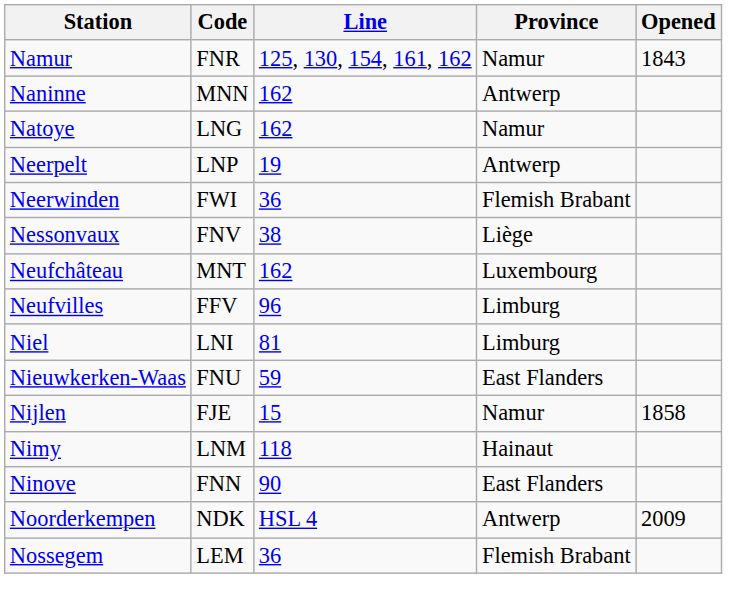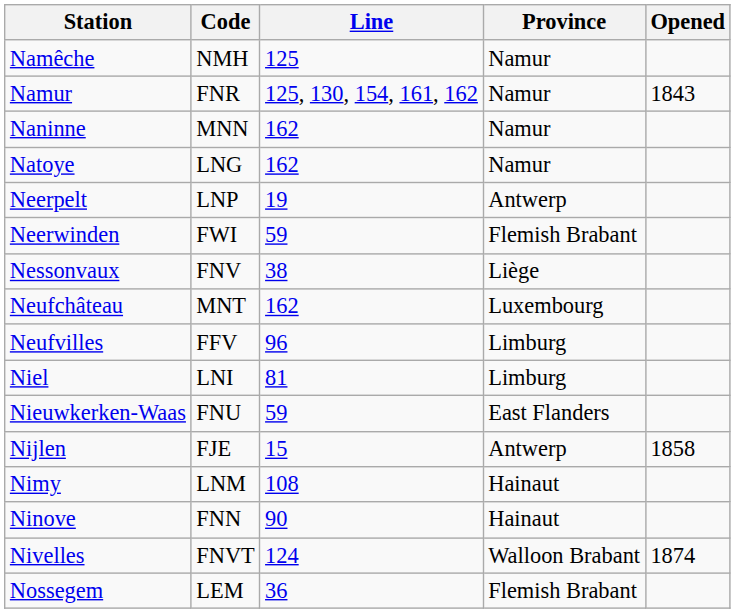 <table class="wikitable sortable">
 <tr>
 <th>Station</th>
 <th>Code</th>
 <th><a href='#'>Line</a></th>
 <th>Province</th>
 <th>Opened</th>
+</tr>
+<tr>
+<td><a href='#'>Namêche</a></td>
+<td>NMH</td>
+<td><a href='#'>125</a></td>
+<td>Namur</td>
+<td></td>
 </tr>
 <tr>
 <td><a href='#'>Namur</a></td>
 <td>FNR</td>
 <td><a href='#'>125</a>, <a href='#'>130</a>, <a href='#'>154</a>, <a href='#'>161</a>, <a href='#'>162</a></td>
 <td>Namur</td>
 <td>1843</td>
 </tr>
 <tr>
 <td><a href='#'>Naninne</a></td>
 <td>MNN</td>
 <td><a href='#'>162</a></td>
-<td>Antwerp</td>
+<td>Namur</td>
 <td></td>
 </tr>
 <tr>
 <td><a href='#'>Natoye</a></td>
 <td>LNG</td>
 <td><a href='#'>162</a></td>
 <td>Namur</td>
 <td></td>
 </tr>
 <tr>
 <td><a href='#'>Neerpelt</a></td>
 <td>LNP</td>
 <td><a href='#'>19</a></td>
 <td>Antwerp</td>
 <td></td>
 </tr>
 <tr>
 <td><a href='#'>Neerwinden</a></td>
 <td>FWI</td>
-<td><a href='#'>36</a></td>
+<td><a href='#'>59</a></td>
 <td>Flemish Brabant</td>
 <td></td>
 </tr>
 <tr>
 <td><a href='#'>Nessonvaux</a></td>
 <td>FNV</td>
 <td><a href='#'>38</a></td>
 <td>Liège</td>
 <td></td>
 </tr>
 <tr>
 <td><a href='#'>Neufchâteau</a></td>
 <td>MNT</td>
 <td><a href='#'>162</a></td>
 <td>Luxembourg</td>
 <td></td>
 </tr>
 <tr>
 <td><a href='#'>Neufvilles</a></td>
 <td>FFV</td>
 <td><a href='#'>96</a></td>
 <td>Limburg</td>
 <td></td>
 </tr>
 <tr>
 <td><a href='#'>Niel</a></td>
 <td>LNI</td>
 <td><a href='#'>81</a></td>
 <td>Limburg</td>
 <td></td>
 </tr>
 <tr>
 <td><a href='#'>Nieuwkerken-Waas</a></td>
 <td>FNU</td>
 <td><a href='#'>59</a></td>
 <td>East Flanders</td>
 <td></td>
 </tr>
 <tr>
 <td><a href='#'>Nijlen</a></td>
 <td>FJE</td>
 <td><a href='#'>15</a></td>
-<td>Namur</td>
+<td>Antwerp</td>
 <td>1858</td>
 </tr>
 <tr>
 <td><a href='#'>Nimy</a></td>
 <td>LNM</td>
-<td><a href='#'>118</a></td>
+<td><a href='#'>108</a></td>
 <td>Hainaut</td>
 <td></td>
 </tr>
 <tr>
 <td><a href='#'>Ninove</a></td>
 <td>FNN</td>
 <td><a href='#'>90</a></td>
-<td>East Flanders</td>
+<td>Hainaut</td>
 <td></td>
 </tr>
 <tr>
-<td><a href='#'>Noorderkempen</a></td>
-<td>NDK</td>
-<td><a href='#'>HSL 4</a></td>
-<td>Antwerp</td>
-<td>2009</td>
+<td><a href='#'>Nivelles</a></td>
+<td>FNVT</td>
+<td><a href='#'>124</a></td>
+<td>Walloon Brabant</td>
+<td>1874</td>
 </tr>
 <tr>
 <td><a href='#'>Nossegem</a></td>
 <td>LEM</td>
 <td><a href='#'>36</a></td>
 <td>Flemish Brabant</td>
 <td></td>
 </tr>
 </table>
